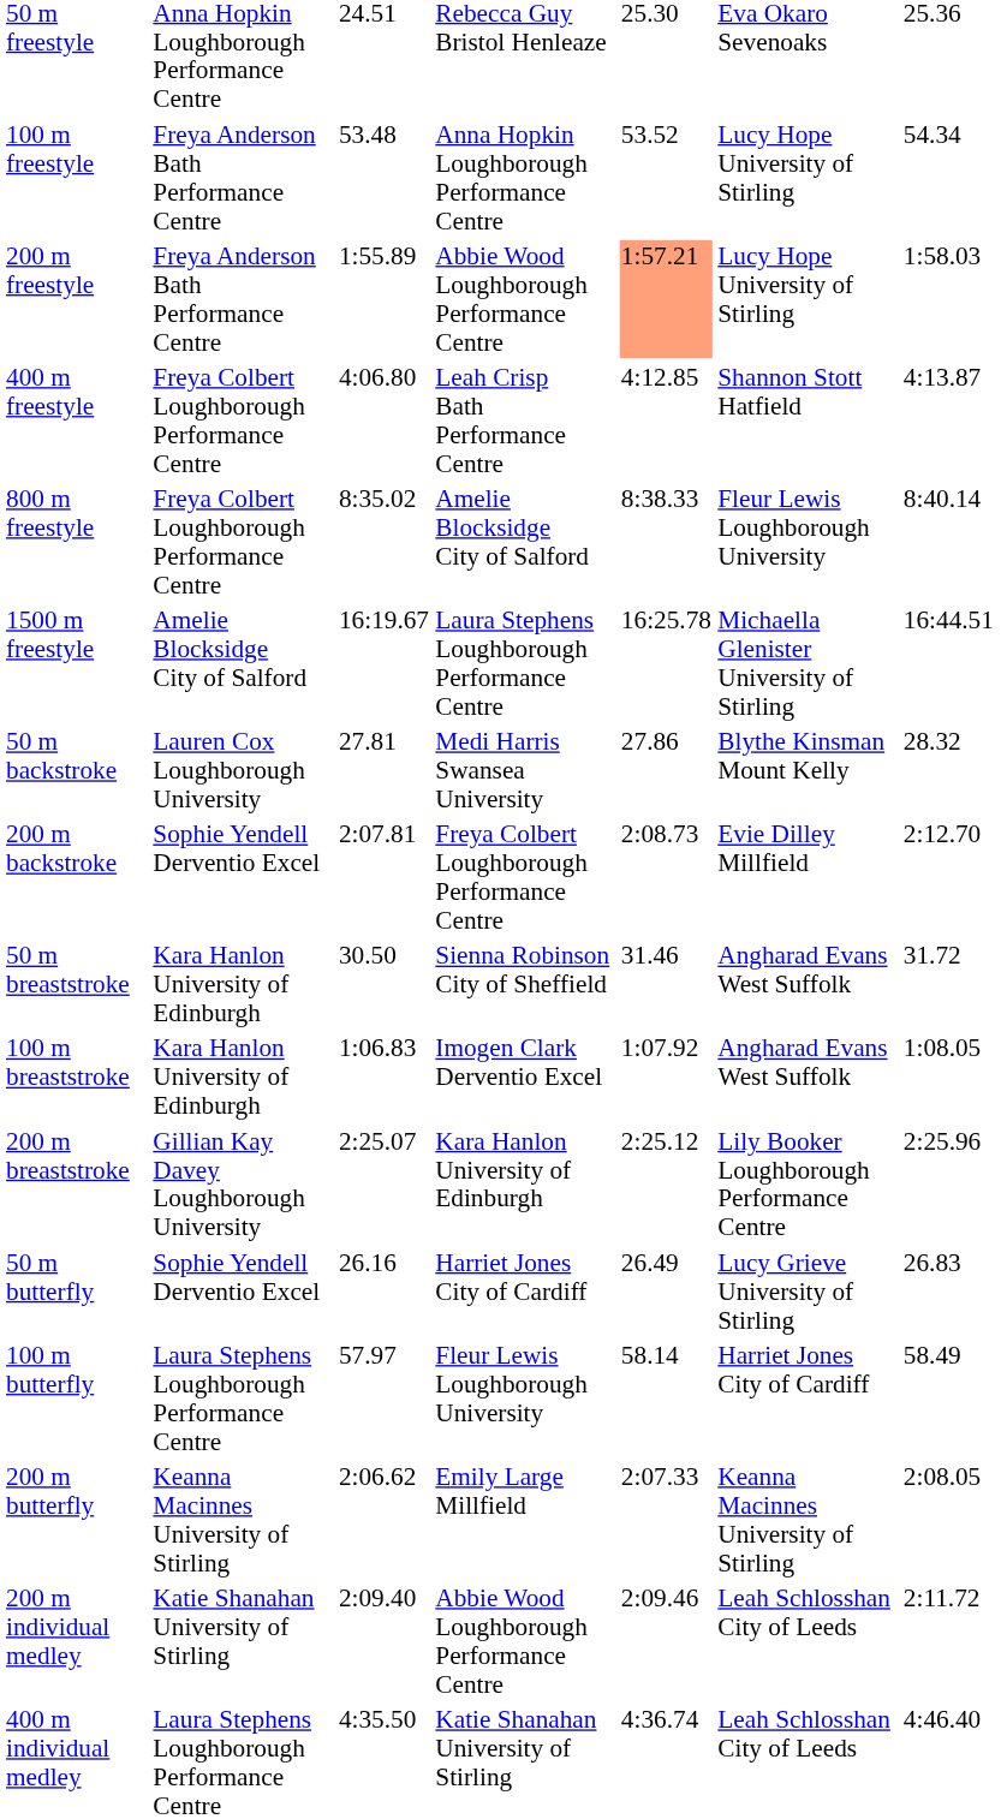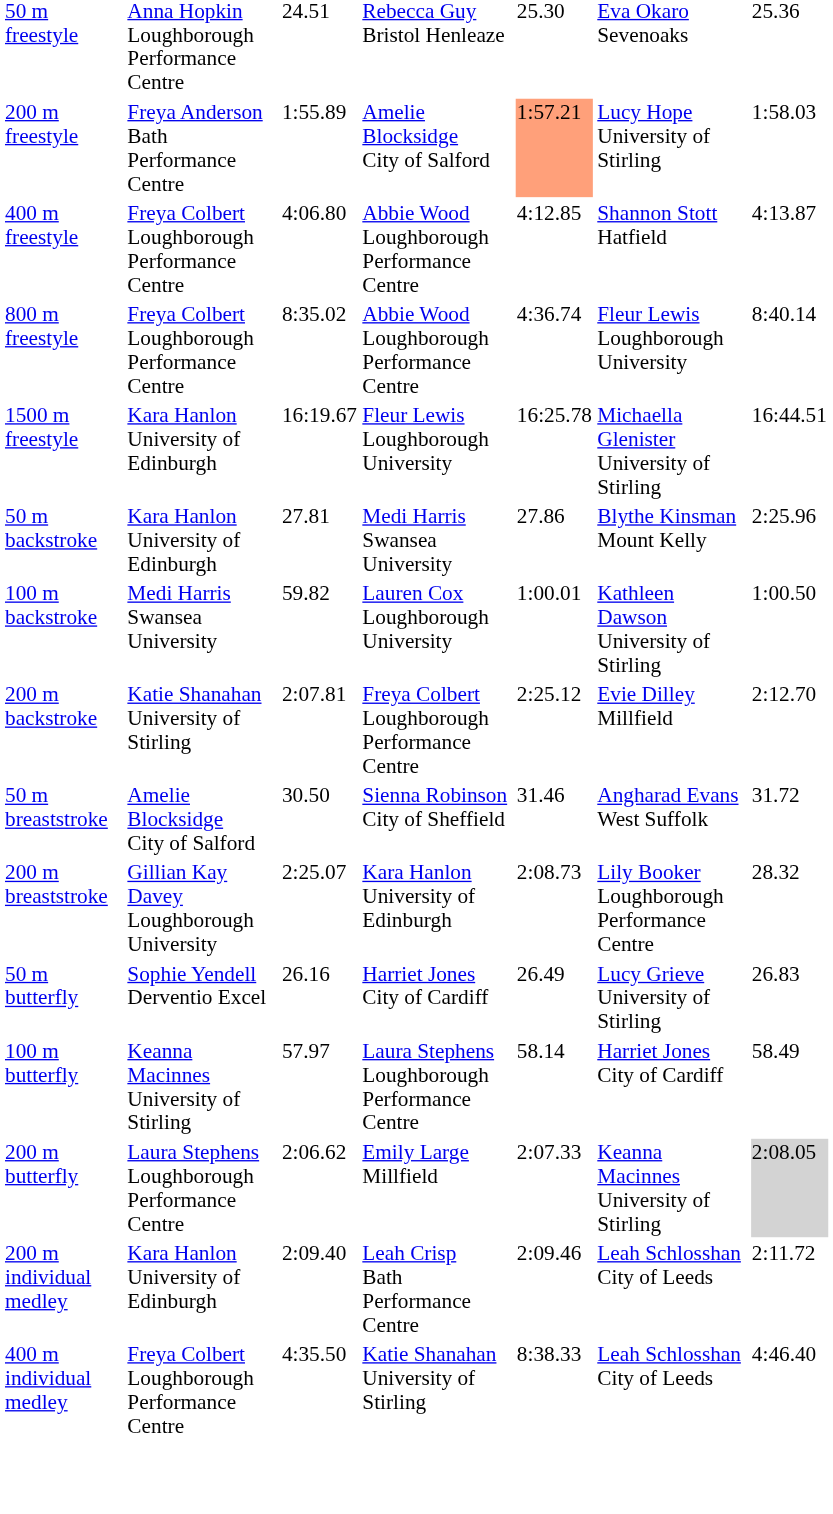 <table>
 <tr valign="top">
 <td><a href='#'>50 m freestyle</a></td>
 <td><a href='#'>Anna Hopkin</a><br>Loughborough Performance Centre</td>
 <td>24.51</td>
 <td><a href='#'>Rebecca Guy</a><br>Bristol Henleaze</td>
 <td>25.30</td>
 <td><a href='#'>Eva Okaro</a><br>Sevenoaks</td>
 <td>25.36</td>
 </tr>
 <tr valign="top">
-<td><a href='#'>100 m freestyle</a></td>
-<td><a href='#'>Freya Anderson</a><br>Bath Performance Centre</td>
-<td>53.48</td>
-<td><a href='#'>Anna Hopkin</a><br>Loughborough Performance Centre</td>
-<td>53.52</td>
-<td><a href='#'>Lucy Hope</a><br>University of Stirling</td>
-<td>54.34</td>
-</tr>
-<tr valign="top">
 <td><a href='#'>200 m freestyle</a></td>
 <td><a href='#'>Freya Anderson</a><br>Bath Performance Centre</td>
 <td>1:55.89</td>
-<td><a href='#'>Abbie Wood</a><br>Loughborough Performance Centre</td>
+<td><a href='#'>Amelie Blocksidge</a><br>City of Salford</td>
 <td style="background: lightsalmon;">1:57.21</td>
 <td><a href='#'>Lucy Hope</a><br>University of Stirling</td>
 <td>1:58.03</td>
 </tr>
 <tr valign="top">
 <td><a href='#'>400 m freestyle</a></td>
 <td><a href='#'>Freya Colbert</a><br>Loughborough Performance Centre</td>
 <td>4:06.80</td>
-<td><a href='#'>Leah Crisp</a><br>Bath Performance Centre</td>
+<td><a href='#'>Abbie Wood</a><br>Loughborough Performance Centre</td>
 <td>4:12.85</td>
 <td><a href='#'>Shannon Stott</a><br>Hatfield</td>
 <td>4:13.87</td>
 </tr>
 <tr valign="top">
 <td><a href='#'>800 m freestyle</a></td>
 <td><a href='#'>Freya Colbert</a><br>Loughborough Performance Centre</td>
 <td>8:35.02</td>
-<td><a href='#'>Amelie Blocksidge</a><br>City of Salford</td>
-<td>8:38.33</td>
+<td><a href='#'>Abbie Wood</a><br>Loughborough Performance Centre</td>
+<td>4:36.74</td>
 <td><a href='#'>Fleur Lewis</a><br>Loughborough University</td>
 <td>8:40.14</td>
 </tr>
 <tr valign="top">
 <td><a href='#'>1500 m freestyle</a></td>
-<td><a href='#'>Amelie Blocksidge</a><br>City of Salford</td>
+<td><a href='#'>Kara Hanlon</a><br>University of Edinburgh</td>
 <td>16:19.67</td>
-<td><a href='#'>Laura Stephens</a><br>Loughborough Performance Centre</td>
+<td><a href='#'>Fleur Lewis</a><br>Loughborough University</td>
 <td>16:25.78</td>
 <td><a href='#'>Michaella Glenister</a><br>University of Stirling</td>
 <td>16:44.51</td>
 </tr>
 <tr valign="top">
 <td><a href='#'>50 m backstroke</a></td>
-<td><a href='#'>Lauren Cox</a><br>Loughborough University</td>
+<td><a href='#'>Kara Hanlon</a><br>University of Edinburgh</td>
 <td>27.81</td>
 <td><a href='#'>Medi Harris</a><br>Swansea University</td>
 <td>27.86</td>
 <td><a href='#'>Blythe Kinsman</a><br>Mount Kelly</td>
-<td>28.32</td>
+<td>2:25.96</td>
+</tr>
+<tr valign="top">
+<td><a href='#'>100 m backstroke</a></td>
+<td><a href='#'>Medi Harris</a><br>Swansea University</td>
+<td>59.82</td>
+<td><a href='#'>Lauren Cox</a><br>Loughborough University</td>
+<td>1:00.01</td>
+<td><a href='#'>Kathleen Dawson</a><br>University of Stirling</td>
+<td>1:00.50</td>
 </tr>
 <tr valign="top">
 <td><a href='#'>200 m backstroke</a></td>
-<td><a href='#'>Sophie Yendell</a><br>Derventio Excel</td>
+<td><a href='#'>Katie Shanahan</a><br>University of Stirling</td>
 <td>2:07.81</td>
 <td><a href='#'>Freya Colbert</a><br>Loughborough Performance Centre</td>
-<td>2:08.73</td>
+<td>2:25.12</td>
 <td><a href='#'>Evie Dilley</a><br>Millfield</td>
 <td>2:12.70</td>
 </tr>
 <tr valign="top">
 <td><a href='#'>50 m breaststroke</a></td>
-<td><a href='#'>Kara Hanlon</a><br>University of Edinburgh</td>
+<td><a href='#'>Amelie Blocksidge</a><br>City of Salford</td>
 <td>30.50</td>
 <td><a href='#'>Sienna Robinson</a><br>City of Sheffield</td>
 <td>31.46</td>
 <td><a href='#'>Angharad Evans</a><br>West Suffolk</td>
 <td>31.72</td>
 </tr>
 <tr valign="top">
-<td><a href='#'>100 m breaststroke</a></td>
-<td><a href='#'>Kara Hanlon</a><br>University of Edinburgh</td>
-<td>1:06.83</td>
-<td><a href='#'>Imogen Clark</a><br>Derventio Excel</td>
-<td>1:07.92</td>
-<td><a href='#'>Angharad Evans</a><br>West Suffolk</td>
-<td>1:08.05</td>
-</tr>
-<tr valign="top">
 <td><a href='#'>200 m breaststroke</a></td>
 <td><a href='#'>Gillian Kay Davey</a><br>Loughborough University</td>
 <td>2:25.07</td>
 <td><a href='#'>Kara Hanlon</a><br>University of Edinburgh</td>
-<td>2:25.12</td>
+<td>2:08.73</td>
 <td><a href='#'>Lily Booker</a><br>Loughborough Performance Centre</td>
-<td>2:25.96</td>
+<td>28.32</td>
 </tr>
 <tr valign="top">
 <td><a href='#'>50 m butterfly</a></td>
 <td><a href='#'>Sophie Yendell</a><br>Derventio Excel</td>
 <td>26.16</td>
 <td><a href='#'>Harriet Jones</a><br>City of Cardiff</td>
 <td>26.49</td>
 <td><a href='#'>Lucy Grieve</a><br>University of Stirling</td>
 <td>26.83</td>
 </tr>
 <tr valign="top">
 <td><a href='#'>100 m butterfly</a></td>
+<td><a href='#'>Keanna Macinnes</a><br>University of Stirling</td>
+<td>57.97</td>
 <td><a href='#'>Laura Stephens</a><br>Loughborough Performance Centre</td>
-<td>57.97</td>
-<td><a href='#'>Fleur Lewis</a><br>Loughborough University</td>
 <td>58.14</td>
 <td><a href='#'>Harriet Jones</a><br>City of Cardiff</td>
 <td>58.49</td>
 </tr>
 <tr valign="top">
 <td><a href='#'>200 m butterfly</a></td>
-<td><a href='#'>Keanna Macinnes</a><br>University of Stirling</td>
+<td><a href='#'>Laura Stephens</a><br>Loughborough Performance Centre</td>
 <td>2:06.62</td>
 <td><a href='#'>Emily Large</a><br>Millfield</td>
 <td>2:07.33</td>
 <td><a href='#'>Keanna Macinnes</a><br>University of Stirling</td>
-<td>2:08.05</td>
+<td style="background: lightgrey;">2:08.05</td>
 </tr>
 <tr valign="top">
 <td><a href='#'>200 m individual medley</a></td>
-<td><a href='#'>Katie Shanahan</a><br>University of Stirling</td>
+<td><a href='#'>Kara Hanlon</a><br>University of Edinburgh</td>
 <td>2:09.40</td>
-<td><a href='#'>Abbie Wood</a><br>Loughborough Performance Centre</td>
+<td><a href='#'>Leah Crisp</a><br>Bath Performance Centre</td>
 <td>2:09.46</td>
 <td><a href='#'>Leah Schlosshan</a><br>City of Leeds</td>
 <td>2:11.72</td>
 </tr>
 <tr valign="top">
 <td><a href='#'>400 m individual medley</a></td>
-<td><a href='#'>Laura Stephens</a><br>Loughborough Performance Centre</td>
+<td><a href='#'>Freya Colbert</a><br>Loughborough Performance Centre</td>
 <td>4:35.50</td>
 <td><a href='#'>Katie Shanahan</a><br>University of Stirling</td>
-<td>4:36.74</td>
+<td>8:38.33</td>
 <td><a href='#'>Leah Schlosshan</a><br>City of Leeds</td>
 <td>4:46.40</td>
 </tr>
 </table>
